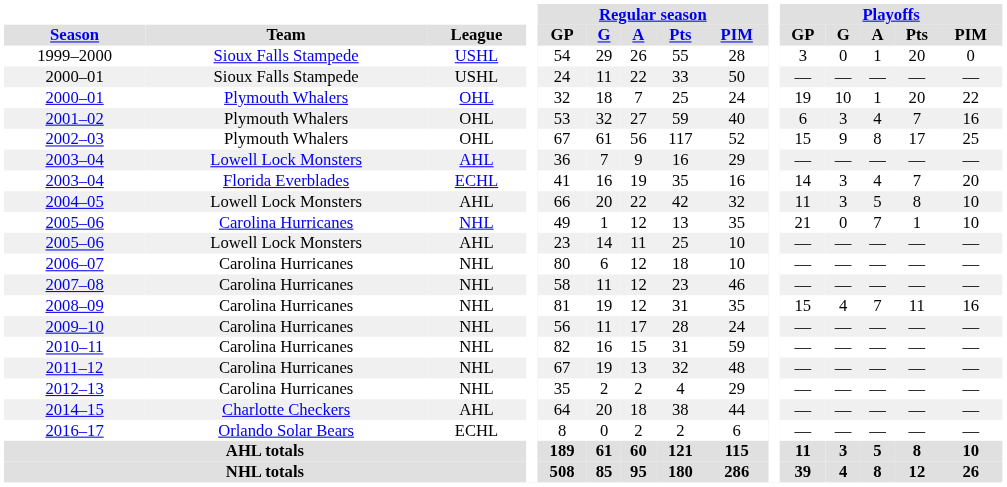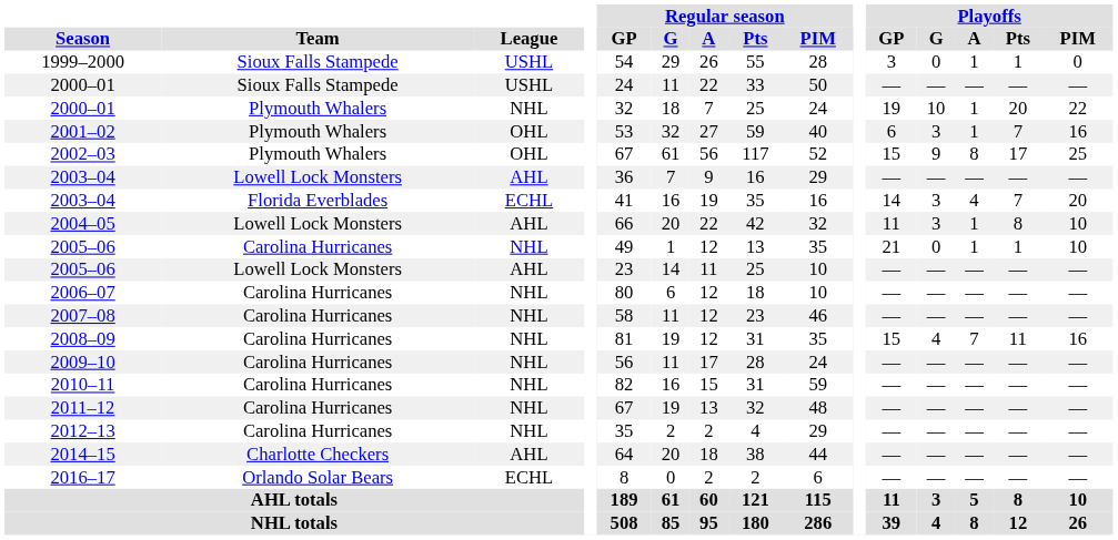 <table border="0" cellpadding="1" cellspacing="0" style="text-align:center; width:60em;">
 <tr style="background:#e0e0e0;">
 <th colspan="3"  bgcolor="#ffffff"> </th>
 <th rowspan="99" bgcolor="#ffffff"> </th>
 <th colspan="5"><a href='#'>Regular season</a></th>
 <th rowspan="99" bgcolor="#ffffff"> </th>
 <th colspan="5"><a href='#'>Playoffs</a></th>
 </tr>
 <tr style="background:#e0e0e0;">
 <th><a href='#'>Season</a></th>
 <th>Team</th>
 <th>League</th>
 <th>GP</th>
 <th><a href='#'>G</a></th>
 <th><a href='#'>A</a></th>
 <th><a href='#'>Pts</a></th>
 <th><a href='#'>PIM</a></th>
 <th>GP</th>
 <th>G</th>
 <th>A</th>
 <th>Pts</th>
 <th>PIM</th>
 </tr>
 <tr>
 <td>1999–2000</td>
 <td><a href='#'>Sioux Falls Stampede</a></td>
 <td><a href='#'>USHL</a></td>
 <td>54</td>
 <td>29</td>
 <td>26</td>
 <td>55</td>
 <td>28</td>
 <td>3</td>
 <td>0</td>
 <td>1</td>
-<td>20</td>
+<td>1</td>
 <td>0</td>
 </tr>
 <tr bgcolor="#f0f0f0">
 <td>2000–01</td>
 <td>Sioux Falls Stampede</td>
 <td>USHL</td>
 <td>24</td>
 <td>11</td>
 <td>22</td>
 <td>33</td>
 <td>50</td>
 <td>—</td>
 <td>—</td>
 <td>—</td>
 <td>—</td>
 <td>—</td>
 </tr>
 <tr>
 <td><a href='#'>2000–01</a></td>
 <td><a href='#'>Plymouth Whalers</a></td>
-<td><a href='#'>OHL</a></td>
+<td>NHL</td>
 <td>32</td>
 <td>18</td>
 <td>7</td>
 <td>25</td>
 <td>24</td>
 <td>19</td>
 <td>10</td>
 <td>1</td>
 <td>20</td>
 <td>22</td>
 </tr>
 <tr bgcolor="#f0f0f0">
 <td><a href='#'>2001–02</a></td>
 <td>Plymouth Whalers</td>
 <td>OHL</td>
 <td>53</td>
 <td>32</td>
 <td>27</td>
 <td>59</td>
 <td>40</td>
 <td>6</td>
 <td>3</td>
-<td>4</td>
+<td>1</td>
 <td>7</td>
 <td>16</td>
 </tr>
 <tr>
 <td><a href='#'>2002–03</a></td>
 <td>Plymouth Whalers</td>
 <td>OHL</td>
 <td>67</td>
 <td>61</td>
 <td>56</td>
 <td>117</td>
 <td>52</td>
 <td>15</td>
 <td>9</td>
 <td>8</td>
 <td>17</td>
 <td>25</td>
 </tr>
 <tr bgcolor="#f0f0f0">
 <td><a href='#'>2003–04</a></td>
 <td><a href='#'>Lowell Lock Monsters</a></td>
 <td><a href='#'>AHL</a></td>
 <td>36</td>
 <td>7</td>
 <td>9</td>
 <td>16</td>
 <td>29</td>
 <td>—</td>
 <td>—</td>
 <td>—</td>
 <td>—</td>
 <td>—</td>
 </tr>
 <tr>
 <td><a href='#'>2003–04</a></td>
 <td><a href='#'>Florida Everblades</a></td>
 <td><a href='#'>ECHL</a></td>
 <td>41</td>
 <td>16</td>
 <td>19</td>
 <td>35</td>
 <td>16</td>
 <td>14</td>
 <td>3</td>
 <td>4</td>
 <td>7</td>
 <td>20</td>
 </tr>
 <tr bgcolor="#f0f0f0">
 <td><a href='#'>2004–05</a></td>
 <td>Lowell Lock Monsters</td>
 <td>AHL</td>
 <td>66</td>
 <td>20</td>
 <td>22</td>
 <td>42</td>
 <td>32</td>
 <td>11</td>
 <td>3</td>
-<td>5</td>
+<td>1</td>
 <td>8</td>
 <td>10</td>
 </tr>
 <tr>
 <td><a href='#'>2005–06</a></td>
 <td><a href='#'>Carolina Hurricanes</a></td>
 <td><a href='#'>NHL</a></td>
 <td>49</td>
 <td>1</td>
 <td>12</td>
 <td>13</td>
 <td>35</td>
 <td>21</td>
 <td>0</td>
-<td>7</td>
+<td>1</td>
 <td>1</td>
 <td>10</td>
 </tr>
 <tr bgcolor="#f0f0f0">
 <td><a href='#'>2005–06</a></td>
 <td>Lowell Lock Monsters</td>
 <td>AHL</td>
 <td>23</td>
 <td>14</td>
 <td>11</td>
 <td>25</td>
 <td>10</td>
 <td>—</td>
 <td>—</td>
 <td>—</td>
 <td>—</td>
 <td>—</td>
 </tr>
 <tr>
 <td><a href='#'>2006–07</a></td>
 <td>Carolina Hurricanes</td>
 <td>NHL</td>
 <td>80</td>
 <td>6</td>
 <td>12</td>
 <td>18</td>
 <td>10</td>
 <td>—</td>
 <td>—</td>
 <td>—</td>
 <td>—</td>
 <td>—</td>
 </tr>
 <tr bgcolor="#f0f0f0">
 <td><a href='#'>2007–08</a></td>
 <td>Carolina Hurricanes</td>
 <td>NHL</td>
 <td>58</td>
 <td>11</td>
 <td>12</td>
 <td>23</td>
 <td>46</td>
 <td>—</td>
 <td>—</td>
 <td>—</td>
 <td>—</td>
 <td>—</td>
 </tr>
 <tr>
 <td><a href='#'>2008–09</a></td>
 <td>Carolina Hurricanes</td>
 <td>NHL</td>
 <td>81</td>
 <td>19</td>
 <td>12</td>
 <td>31</td>
 <td>35</td>
 <td>15</td>
 <td>4</td>
 <td>7</td>
 <td>11</td>
 <td>16</td>
 </tr>
 <tr bgcolor="#f0f0f0">
 <td><a href='#'>2009–10</a></td>
 <td>Carolina Hurricanes</td>
 <td>NHL</td>
 <td>56</td>
 <td>11</td>
 <td>17</td>
 <td>28</td>
 <td>24</td>
 <td>—</td>
 <td>—</td>
 <td>—</td>
 <td>—</td>
 <td>—</td>
 </tr>
 <tr>
 <td><a href='#'>2010–11</a></td>
 <td>Carolina Hurricanes</td>
 <td>NHL</td>
 <td>82</td>
 <td>16</td>
 <td>15</td>
 <td>31</td>
 <td>59</td>
 <td>—</td>
 <td>—</td>
 <td>—</td>
 <td>—</td>
 <td>—</td>
 </tr>
 <tr bgcolor="#f0f0f0">
 <td><a href='#'>2011–12</a></td>
 <td>Carolina Hurricanes</td>
 <td>NHL</td>
 <td>67</td>
 <td>19</td>
 <td>13</td>
 <td>32</td>
 <td>48</td>
 <td>—</td>
 <td>—</td>
 <td>—</td>
 <td>—</td>
 <td>—</td>
 </tr>
 <tr>
 <td><a href='#'>2012–13</a></td>
 <td>Carolina Hurricanes</td>
 <td>NHL</td>
 <td>35</td>
 <td>2</td>
 <td>2</td>
 <td>4</td>
 <td>29</td>
 <td>—</td>
 <td>—</td>
 <td>—</td>
 <td>—</td>
 <td>—</td>
 </tr>
 <tr bgcolor="#f0f0f0">
 <td><a href='#'>2014–15</a></td>
 <td><a href='#'>Charlotte Checkers</a></td>
 <td>AHL</td>
 <td>64</td>
 <td>20</td>
 <td>18</td>
 <td>38</td>
 <td>44</td>
 <td>—</td>
 <td>—</td>
 <td>—</td>
 <td>—</td>
 <td>—</td>
 </tr>
 <tr>
 <td><a href='#'>2016–17</a></td>
 <td><a href='#'>Orlando Solar Bears</a></td>
 <td>ECHL</td>
 <td>8</td>
 <td>0</td>
 <td>2</td>
 <td>2</td>
 <td>6</td>
 <td>—</td>
 <td>—</td>
 <td>—</td>
 <td>—</td>
 <td>—</td>
 </tr>
 <tr bgcolor="#e0e0e0">
 <th colspan="3">AHL totals</th>
 <th>189</th>
 <th>61</th>
 <th>60</th>
 <th>121</th>
 <th>115</th>
 <th>11</th>
 <th>3</th>
 <th>5</th>
 <th>8</th>
 <th>10</th>
 </tr>
 <tr bgcolor="#e0e0e0">
 <th colspan="3">NHL totals</th>
 <th>508</th>
 <th>85</th>
 <th>95</th>
 <th>180</th>
 <th>286</th>
 <th>39</th>
 <th>4</th>
 <th>8</th>
 <th>12</th>
 <th>26</th>
 </tr>
 </table>
